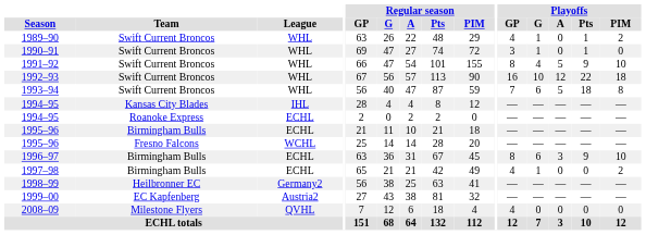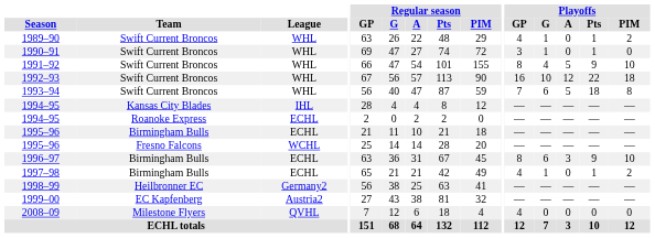 <table border="0" cellpadding="1" cellspacing="0" style="text-align:center; width:60em">
 <tr bgcolor="#e0e0e0">
 <th colspan="3" bgcolor="#ffffff"></th>
 <th rowspan="99" bgcolor="#ffffff"></th>
 <th colspan="5"><a href='#'>Regular season</a></th>
 <th rowspan="99" bgcolor="#ffffff"></th>
 <th colspan="5"><a href='#'>Playoffs</a></th>
 </tr>
 <tr bgcolor="#e0e0e0">
 <th><a href='#'>Season</a></th>
 <th>Team</th>
 <th>League</th>
 <th>GP</th>
 <th><a href='#'>G</a></th>
 <th><a href='#'>A</a></th>
 <th><a href='#'>Pts</a></th>
 <th><a href='#'>PIM</a></th>
 <th>GP</th>
 <th>G</th>
 <th>A</th>
 <th>Pts</th>
 <th>PIM</th>
 </tr>
 <tr>
 <td><a href='#'>1989–90</a></td>
 <td><a href='#'>Swift Current Broncos</a></td>
 <td><a href='#'>WHL</a></td>
 <td>63</td>
 <td>26</td>
 <td>22</td>
 <td>48</td>
 <td>29</td>
 <td>4</td>
 <td>1</td>
 <td>0</td>
 <td>1</td>
 <td>2</td>
 </tr>
 <tr bgcolor="#f0f0f0">
 <td><a href='#'>1990–91</a></td>
 <td>Swift Current Broncos</td>
 <td>WHL</td>
 <td>69</td>
 <td>47</td>
 <td>27</td>
 <td>74</td>
 <td>72</td>
 <td>3</td>
 <td>1</td>
 <td>0</td>
 <td>1</td>
 <td>0</td>
 </tr>
 <tr>
 <td><a href='#'>1991–92</a></td>
 <td>Swift Current Broncos</td>
 <td>WHL</td>
 <td>66</td>
 <td>47</td>
 <td>54</td>
 <td>101</td>
 <td>155</td>
 <td>8</td>
 <td>4</td>
 <td>5</td>
 <td>9</td>
 <td>10</td>
 </tr>
 <tr bgcolor="#f0f0f0">
 <td><a href='#'>1992–93</a></td>
 <td>Swift Current Broncos</td>
 <td>WHL</td>
 <td>67</td>
 <td>56</td>
 <td>57</td>
 <td>113</td>
 <td>90</td>
 <td>16</td>
 <td>10</td>
 <td>12</td>
 <td>22</td>
 <td>18</td>
 </tr>
 <tr>
 <td><a href='#'>1993–94</a></td>
 <td>Swift Current Broncos</td>
 <td>WHL</td>
 <td>56</td>
 <td>40</td>
 <td>47</td>
 <td>87</td>
 <td>59</td>
 <td>7</td>
 <td>6</td>
 <td>5</td>
 <td>18</td>
 <td>8</td>
 </tr>
 <tr bgcolor="#f0f0f0">
 <td><a href='#'>1994–95</a></td>
 <td><a href='#'>Kansas City Blades</a></td>
 <td><a href='#'>IHL</a></td>
 <td>28</td>
 <td>4</td>
 <td>4</td>
 <td>8</td>
 <td>12</td>
 <td>—</td>
 <td>—</td>
 <td>—</td>
 <td>—</td>
 <td>—</td>
 </tr>
 <tr>
 <td><a href='#'>1994–95</a></td>
 <td><a href='#'>Roanoke Express</a></td>
 <td><a href='#'>ECHL</a></td>
 <td>2</td>
 <td>0</td>
 <td>2</td>
 <td>2</td>
 <td>0</td>
 <td>—</td>
 <td>—</td>
 <td>—</td>
 <td>—</td>
 <td>—</td>
 </tr>
 <tr bgcolor="#f0f0f0">
 <td><a href='#'>1995–96</a></td>
 <td><a href='#'>Birmingham Bulls</a></td>
 <td>ECHL</td>
 <td>21</td>
 <td>11</td>
 <td>10</td>
 <td>21</td>
 <td>18</td>
 <td>—</td>
 <td>—</td>
 <td>—</td>
 <td>—</td>
 <td>—</td>
 </tr>
 <tr>
 <td><a href='#'>1995–96</a></td>
 <td><a href='#'>Fresno Falcons</a></td>
 <td><a href='#'>WCHL</a></td>
 <td>25</td>
 <td>14</td>
 <td>14</td>
 <td>28</td>
 <td>20</td>
 <td>—</td>
 <td>—</td>
 <td>—</td>
 <td>—</td>
 <td>—</td>
 </tr>
 <tr bgcolor="#f0f0f0">
 <td><a href='#'>1996–97</a></td>
 <td>Birmingham Bulls</td>
 <td>ECHL</td>
 <td>63</td>
 <td>36</td>
 <td>31</td>
 <td>67</td>
 <td>45</td>
 <td>8</td>
 <td>6</td>
 <td>3</td>
 <td>9</td>
 <td>10</td>
 </tr>
 <tr>
 <td><a href='#'>1997–98</a></td>
 <td>Birmingham Bulls</td>
 <td>ECHL</td>
 <td>65</td>
 <td>21</td>
 <td>21</td>
 <td>42</td>
 <td>49</td>
 <td>4</td>
 <td>1</td>
 <td>0</td>
-<td>0</td>
+<td>1</td>
 <td>2</td>
 </tr>
 <tr bgcolor="#f0f0f0">
 <td><a href='#'>1998–99</a></td>
 <td><a href='#'>Heilbronner EC</a></td>
 <td><a href='#'>Germany2</a></td>
 <td>56</td>
 <td>38</td>
 <td>25</td>
 <td>63</td>
 <td>41</td>
 <td>—</td>
 <td>—</td>
 <td>—</td>
 <td>—</td>
 <td>—</td>
 </tr>
 <tr>
 <td><a href='#'>1999–00</a></td>
 <td><a href='#'>EC Kapfenberg</a></td>
 <td><a href='#'>Austria2</a></td>
 <td>27</td>
 <td>43</td>
 <td>38</td>
 <td>81</td>
 <td>32</td>
 <td>—</td>
 <td>—</td>
 <td>—</td>
 <td>—</td>
 <td>—</td>
 </tr>
 <tr bgcolor="#f0f0f0">
 <td><a href='#'>2008–09</a></td>
 <td><a href='#'>Milestone Flyers</a></td>
 <td><a href='#'>QVHL</a></td>
 <td>7</td>
 <td>12</td>
 <td>6</td>
 <td>18</td>
 <td>4</td>
 <td>4</td>
 <td>0</td>
 <td>0</td>
 <td>0</td>
 <td>0</td>
 </tr>
 <tr>
 </tr>
 <tr ALIGN="center" bgcolor="#e0e0e0">
 <th colspan="3">ECHL totals</th>
 <th ALIGN="center">151</th>
 <th ALIGN="center">68</th>
 <th ALIGN="center">64</th>
 <th ALIGN="center">132</th>
 <th ALIGN="center">112</th>
 <th ALIGN="center">12</th>
 <th ALIGN="center">7</th>
 <th ALIGN="center">3</th>
 <th ALIGN="center">10</th>
 <th ALIGN="center">12</th>
 </tr>
 </table>
